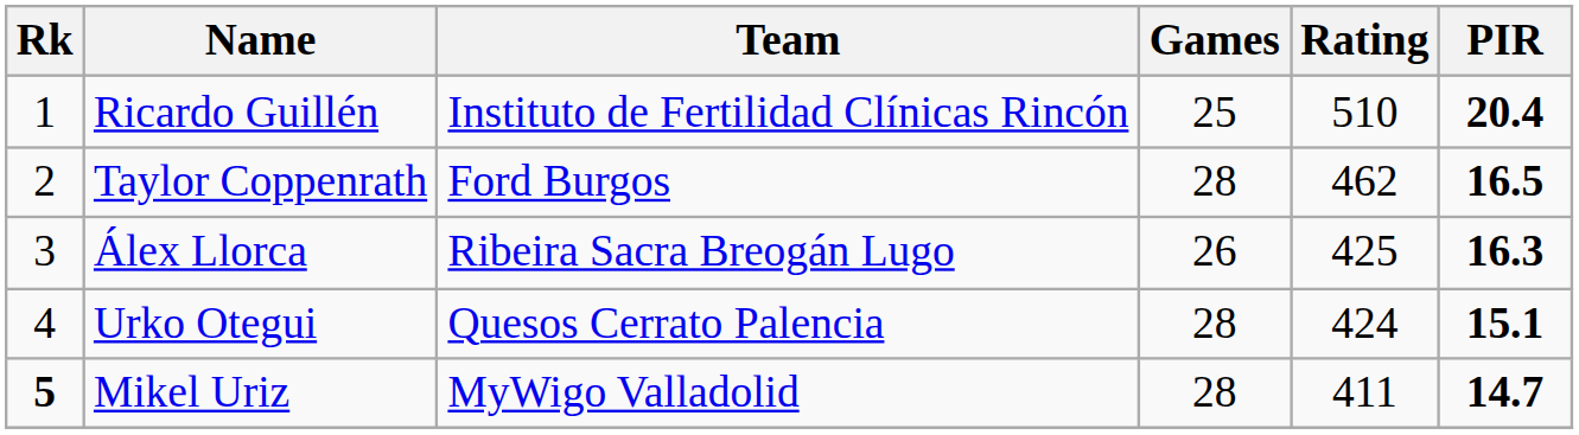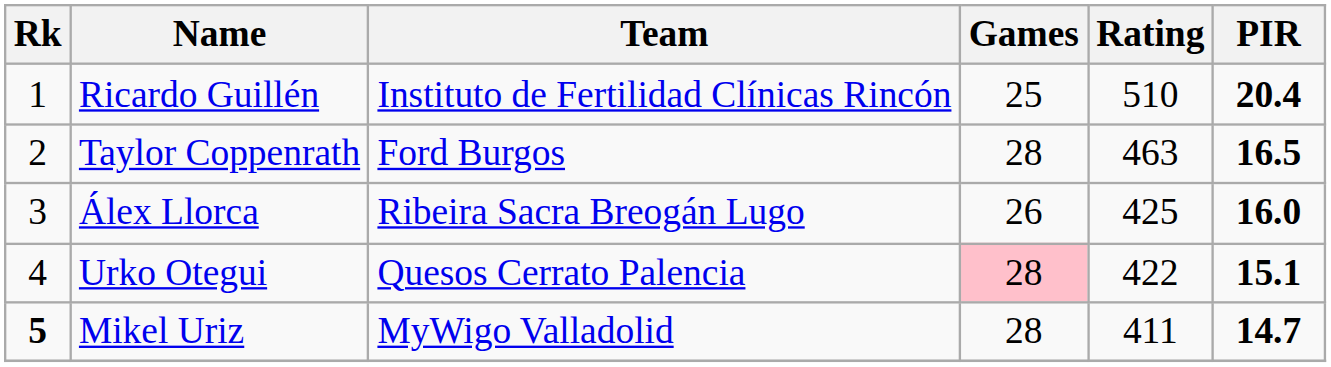 <table class="wikitable" style="text-align: center;">
 <tr>
 <th>Rk</th>
 <th>Name</th>
 <th>Team</th>
 <th>Games</th>
 <th>Rating</th>
 <th width=40>PIR</th>
 </tr>
 <tr>
 <td>1</td>
 <td align="left"> <a href='#'>Ricardo Guillén</a></td>
 <td align="left"><a href='#'>Instituto de Fertilidad Clínicas Rincón</a></td>
 <td>25</td>
 <td>510</td>
 <td><strong>20.4</strong></td>
 </tr>
 <tr>
 <td>2</td>
 <td align="left"> <a href='#'>Taylor Coppenrath</a></td>
 <td align="left"><a href='#'>Ford Burgos</a></td>
 <td>28</td>
-<td>462</td>
+<td>463</td>
 <td><strong>16.5</strong></td>
 </tr>
 <tr>
 <td>3</td>
 <td align="left"> <a href='#'>Álex Llorca</a></td>
 <td align="left"><a href='#'>Ribeira Sacra Breogán Lugo</a></td>
 <td>26</td>
 <td>425</td>
-<td><strong>16.3</strong></td>
+<td><strong>16.0</strong></td>
 </tr>
 <tr>
 <td>4</td>
 <td align="left"> <a href='#'>Urko Otegui</a></td>
 <td align="left"><a href='#'>Quesos Cerrato Palencia</a></td>
-<td>28</td>
-<td>424</td>
+<td style="background: pink;">28</td>
+<td>422</td>
 <td><strong>15.1</strong></td>
 </tr>
 <tr>
 <td><strong>5</strong></td>
 <td align="left"> <a href='#'>Mikel Uriz</a></td>
 <td align="left"><a href='#'>MyWigo Valladolid</a></td>
 <td>28</td>
 <td>411</td>
 <td><strong>14.7</strong></td>
 </tr>
 <tr>
 </tr>
 </table>
